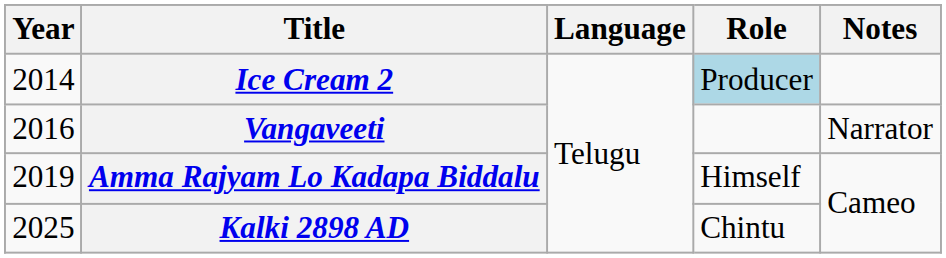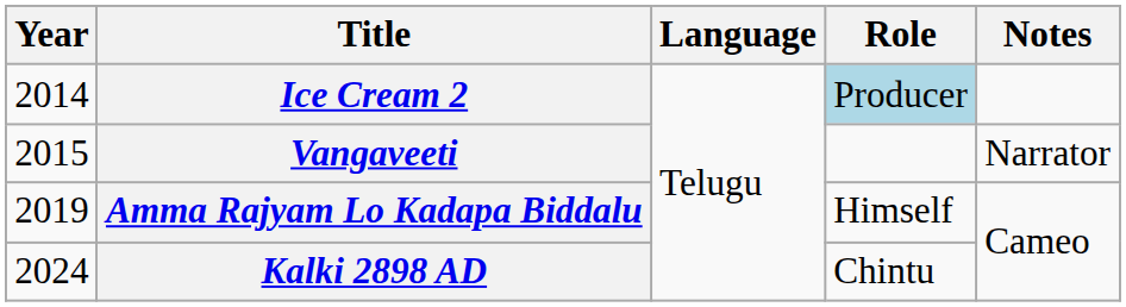 <table class="wikitable plainrowheaders">
 <tr>
 <th>Year</th>
 <th>Title</th>
 <th>Language</th>
 <th>Role</th>
 <th>Notes</th>
 </tr>
 <tr>
 <td>2014</td>
 <th scope=row><em><a href='#'>Ice Cream 2</a></em></th>
 <td rowspan=4>Telugu</td>
 <td style="background: lightblue;">Producer</td>
 <td></td>
 </tr>
 <tr>
-<td>2016</td>
+<td>2015</td>
 <th scope=row><em><a href='#'>Vangaveeti</a></em></th>
 <td></td>
 <td>Narrator</td>
 </tr>
 <tr>
 <td>2019</td>
 <th scope=row><em><a href='#'>Amma Rajyam Lo Kadapa Biddalu</a></em></th>
 <td>Himself</td>
 <td rowspan=2>Cameo</td>
 </tr>
 <tr>
-<td>2025</td>
+<td>2024</td>
 <th scope=row><em><a href='#'>Kalki 2898 AD</a></em></th>
 <td>Chintu</td>
 </tr>
 </table>
